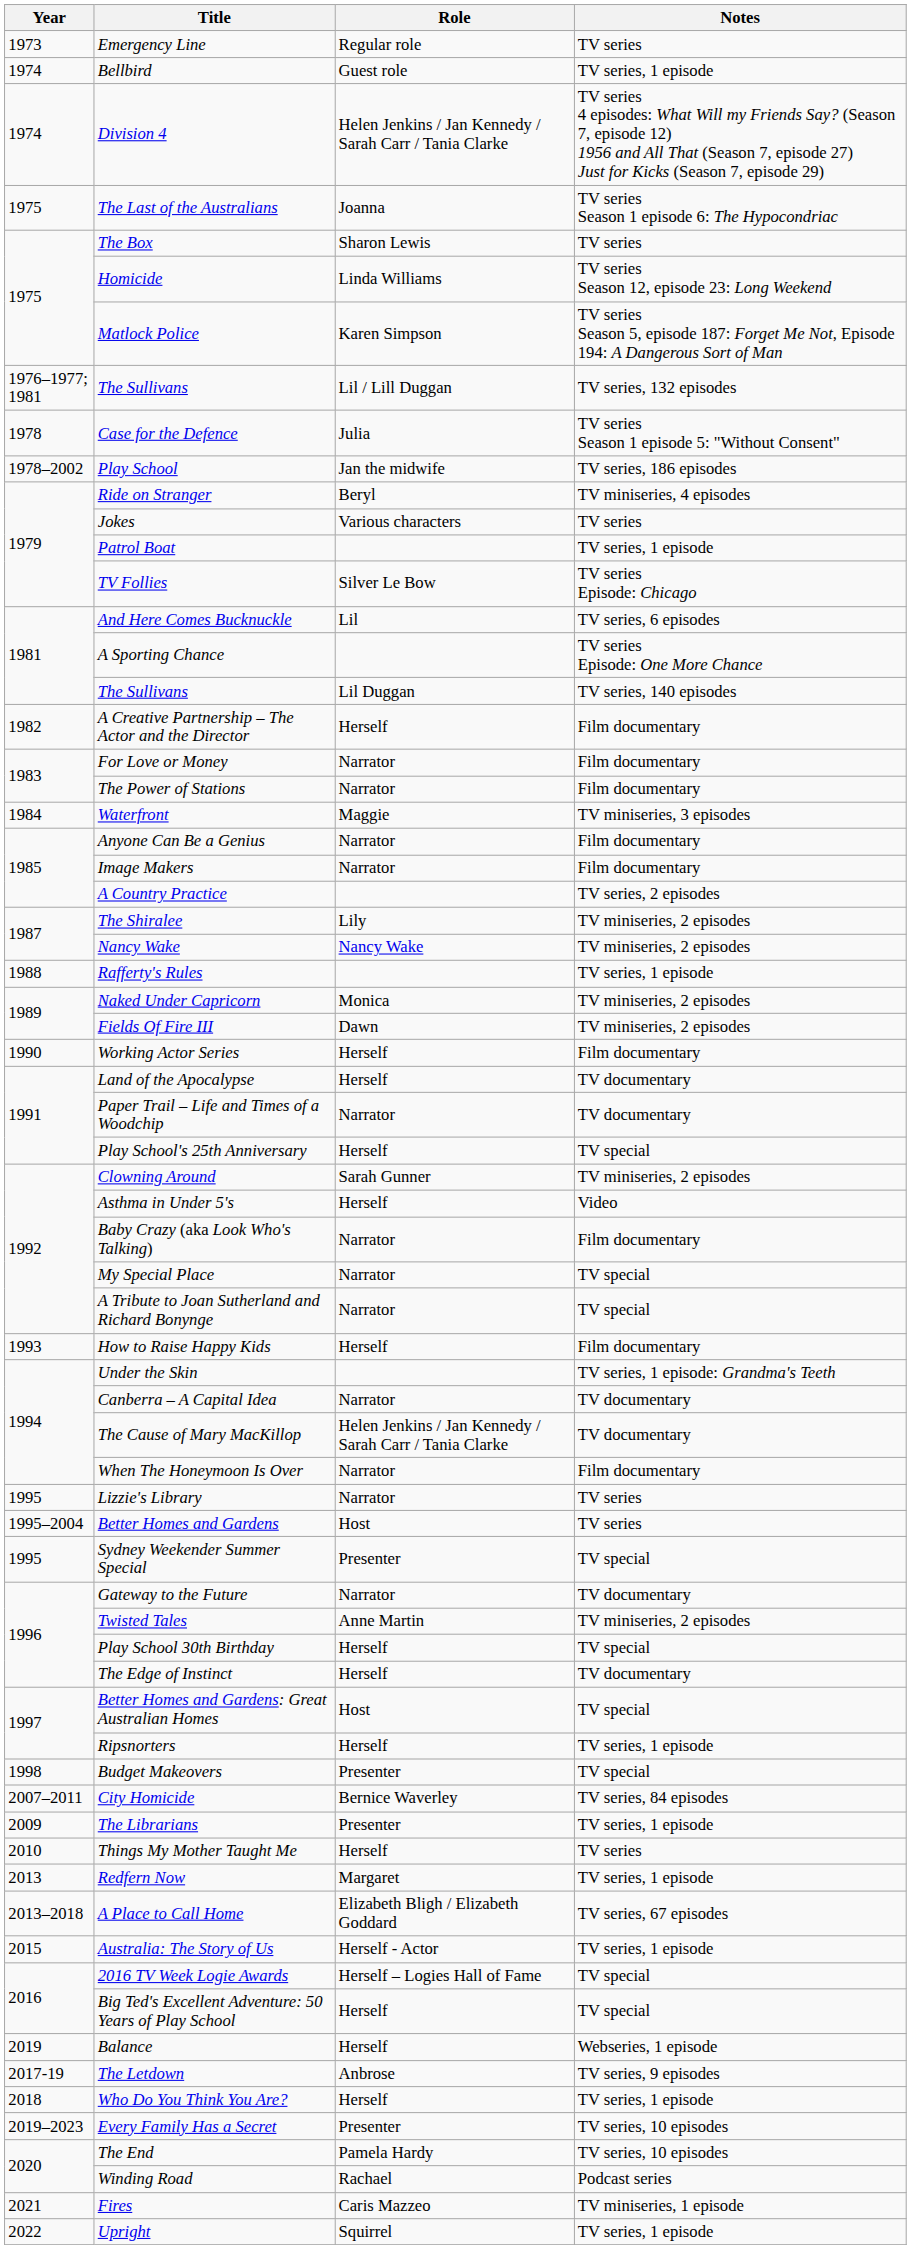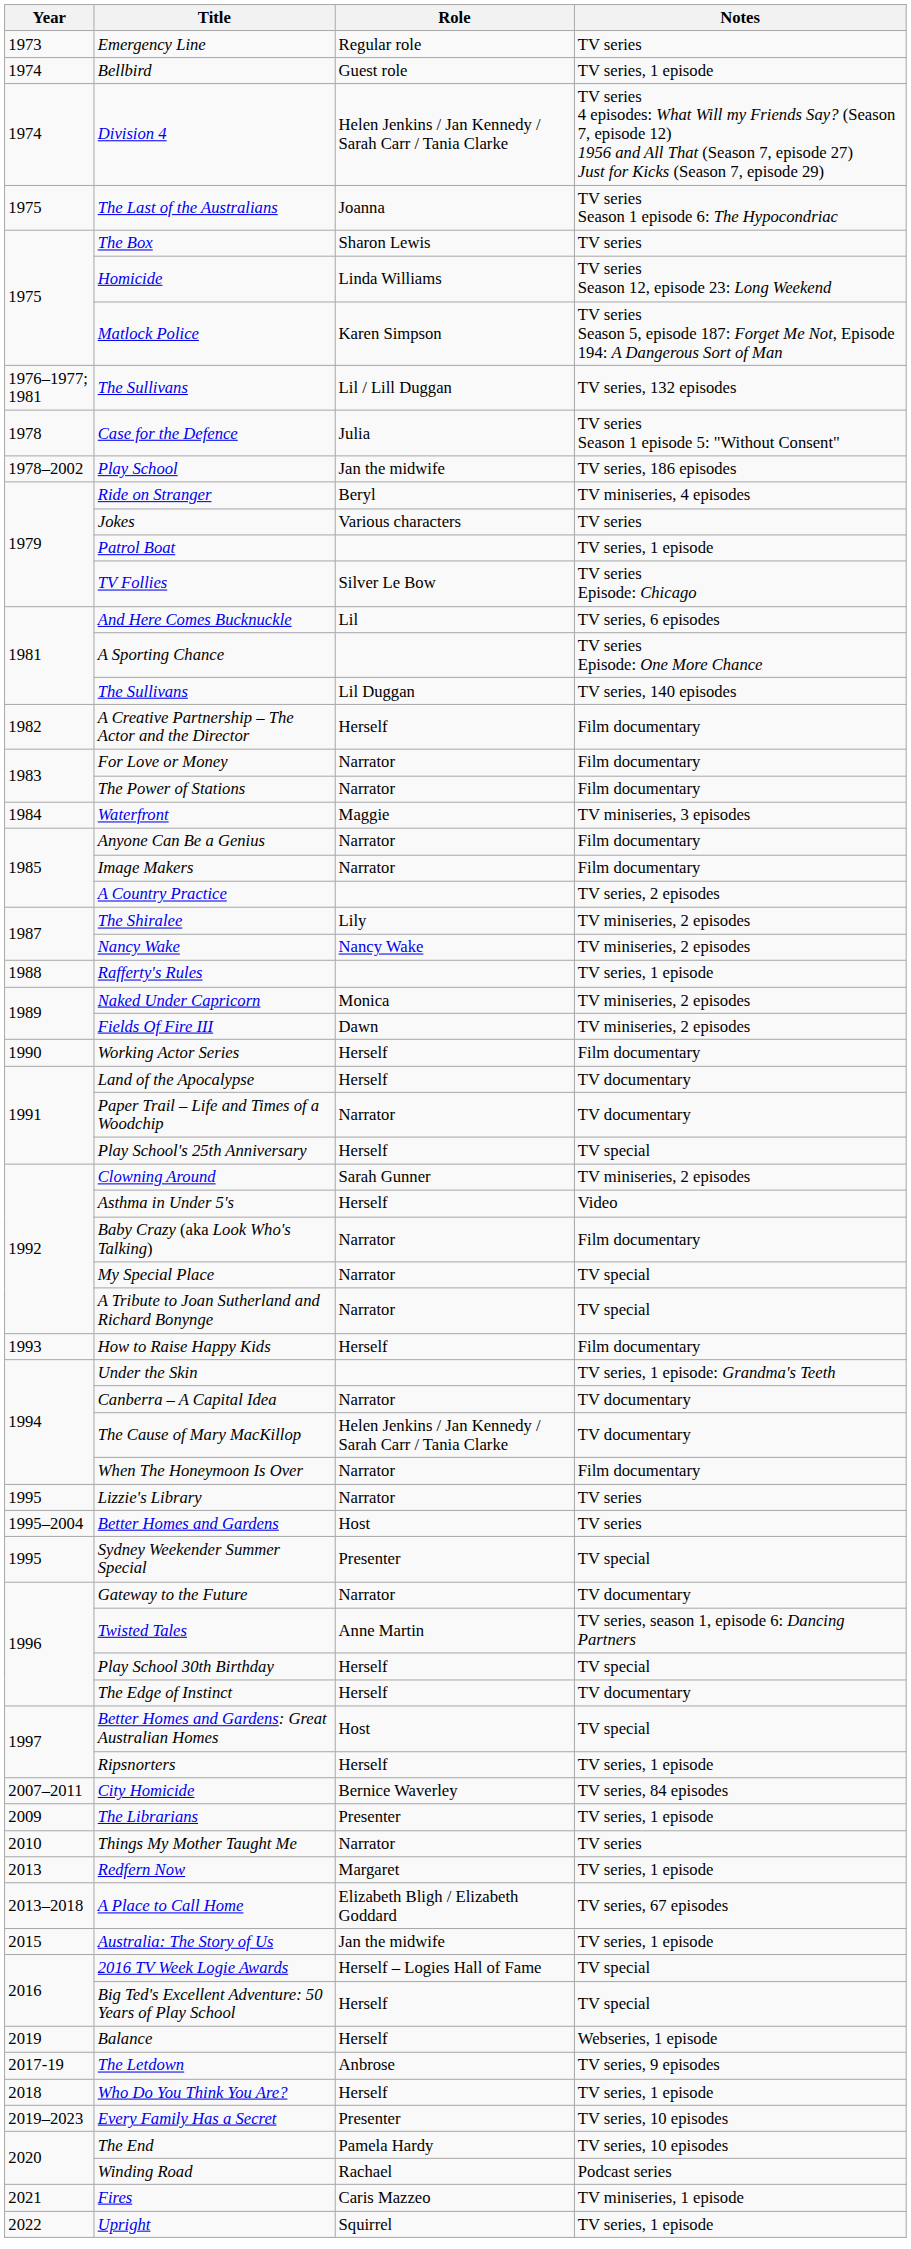 <table class="wikitable sortable">
 <tr>
 <th>Year</th>
 <th scope="col">Title</th>
 <th>Role</th>
 <th class="unsortable">Notes</th>
 </tr>
 <tr>
 <td>1973</td>
 <td><em>Emergency Line</em></td>
 <td>Regular role</td>
 <td>TV series</td>
 </tr>
 <tr>
 <td>1974</td>
 <td><em>Bellbird</em></td>
 <td>Guest role</td>
 <td>TV series, 1 episode</td>
 </tr>
 <tr>
 <td>1974</td>
 <td><em><a href='#'>Division 4</a></em></td>
 <td>Helen Jenkins / Jan Kennedy / Sarah Carr / Tania Clarke</td>
 <td>TV series<br>4 episodes: <em>What Will my Friends Say?</em> (Season 7, episode 12)<br> <em>1956 and All That</em> (Season 7, episode 27) <br><em>Just for Kicks</em> (Season 7, episode 29)</td>
 </tr>
 <tr>
 <td>1975</td>
 <td><em><a href='#'>The Last of the Australians</a></em></td>
 <td>Joanna</td>
 <td>TV series<br>Season 1 episode 6: <em>The Hypocondriac</em></td>
 </tr>
 <tr>
 <td rowspan="3">1975</td>
 <td><em><a href='#'>The Box</a></em></td>
 <td>Sharon Lewis</td>
 <td>TV series</td>
 </tr>
 <tr>
 <td><em><a href='#'>Homicide</a></em></td>
 <td>Linda Williams</td>
 <td>TV series<br>Season 12, episode 23: <em>Long Weekend</em></td>
 </tr>
 <tr>
 <td><em><a href='#'>Matlock Police</a></em></td>
 <td>Karen Simpson</td>
 <td>TV series<br>Season 5, episode 187: <em>Forget Me Not</em>, Episode 194: <em>A Dangerous Sort of Man</em></td>
 </tr>
 <tr>
 <td>1976–1977; 1981</td>
 <td><em><a href='#'>The Sullivans</a></em></td>
 <td>Lil / Lill Duggan</td>
 <td>TV series, 132 episodes</td>
 </tr>
 <tr>
 <td>1978</td>
 <td><em><a href='#'>Case for the Defence</a></em></td>
 <td>Julia</td>
 <td>TV series<br>Season 1 episode 5: "Without Consent"</td>
 </tr>
 <tr>
 <td>1978–2002</td>
 <td><em><a href='#'>Play School</a></em></td>
 <td>Jan the midwife</td>
 <td>TV series, 186 episodes</td>
 </tr>
 <tr>
 <td rowspan="4">1979</td>
 <td><em><a href='#'>Ride on Stranger</a></em></td>
 <td>Beryl</td>
 <td>TV miniseries, 4 episodes</td>
 </tr>
 <tr>
 <td><em>Jokes</em></td>
 <td>Various characters</td>
 <td>TV series</td>
 </tr>
 <tr>
 <td><em><a href='#'>Patrol Boat</a></em></td>
 <td></td>
 <td>TV series, 1 episode</td>
 </tr>
 <tr>
 <td><em><a href='#'>TV Follies</a></em></td>
 <td>Silver Le Bow</td>
 <td>TV series<br>Episode: <em>Chicago</em></td>
 </tr>
 <tr>
 <td rowspan="3">1981</td>
 <td><em><a href='#'>And Here Comes Bucknuckle</a></em></td>
 <td>Lil</td>
 <td>TV series, 6 episodes</td>
 </tr>
 <tr>
 <td><em>A Sporting Chance</em></td>
 <td></td>
 <td>TV series<br>Episode: <em>One More Chance</em></td>
 </tr>
 <tr>
 <td><em><a href='#'>The Sullivans</a></em></td>
 <td>Lil Duggan</td>
 <td>TV series, 140 episodes</td>
 </tr>
 <tr>
 <td>1982</td>
 <td><em>A Creative Partnership – The Actor and the Director</em></td>
 <td>Herself</td>
 <td>Film documentary</td>
 </tr>
 <tr>
 <td rowspan="2">1983</td>
 <td><em>For Love or Money</em></td>
 <td>Narrator</td>
 <td>Film documentary</td>
 </tr>
 <tr>
 <td><em>The Power of Stations</em></td>
 <td>Narrator</td>
 <td>Film documentary</td>
 </tr>
 <tr>
 <td>1984</td>
 <td><em><a href='#'>Waterfront</a></em></td>
 <td>Maggie</td>
 <td>TV miniseries, 3 episodes</td>
 </tr>
 <tr>
 <td rowspan="3">1985</td>
 <td><em>Anyone Can Be a Genius</em></td>
 <td>Narrator</td>
 <td>Film documentary</td>
 </tr>
 <tr>
 <td><em>Image Makers</em></td>
 <td>Narrator</td>
 <td>Film documentary</td>
 </tr>
 <tr>
 <td><em><a href='#'>A Country Practice</a></em></td>
 <td></td>
 <td>TV series, 2 episodes</td>
 </tr>
 <tr>
 <td rowspan="2">1987</td>
 <td><em><a href='#'>The Shiralee</a></em></td>
 <td>Lily</td>
 <td>TV miniseries, 2 episodes</td>
 </tr>
 <tr>
 <td><em><a href='#'>Nancy Wake</a></em></td>
 <td><a href='#'>Nancy Wake</a></td>
 <td>TV miniseries, 2 episodes</td>
 </tr>
 <tr>
 <td>1988</td>
 <td><em><a href='#'>Rafferty's Rules</a></em></td>
 <td></td>
 <td>TV series, 1 episode</td>
 </tr>
 <tr>
 <td rowspan="2">1989</td>
 <td><em><a href='#'>Naked Under Capricorn</a></em></td>
 <td>Monica</td>
 <td>TV miniseries, 2 episodes</td>
 </tr>
 <tr>
 <td><em><a href='#'>Fields Of Fire III</a></em></td>
 <td>Dawn</td>
 <td>TV miniseries, 2 episodes</td>
 </tr>
 <tr>
 <td>1990</td>
 <td><em>Working Actor Series</em></td>
 <td>Herself</td>
 <td>Film documentary</td>
 </tr>
 <tr>
 <td rowspan="3">1991</td>
 <td><em>Land of the Apocalypse</em></td>
 <td>Herself</td>
 <td>TV documentary</td>
 </tr>
 <tr>
 <td><em>Paper Trail – Life and Times of a Woodchip</em></td>
 <td>Narrator</td>
 <td>TV documentary</td>
 </tr>
 <tr>
 <td><em>Play School's 25th Anniversary</em></td>
 <td>Herself</td>
 <td>TV special</td>
 </tr>
 <tr>
 <td rowspan="5">1992</td>
 <td><em><a href='#'>Clowning Around</a></em></td>
 <td>Sarah Gunner</td>
 <td>TV miniseries, 2 episodes</td>
 </tr>
 <tr>
 <td><em>Asthma in Under 5's</em></td>
 <td>Herself</td>
 <td>Video</td>
 </tr>
 <tr>
 <td><em>Baby Crazy</em> (aka <em>Look Who's Talking</em>)</td>
 <td>Narrator</td>
 <td>Film documentary</td>
 </tr>
 <tr>
 <td><em>My Special Place</em></td>
 <td>Narrator</td>
 <td>TV special</td>
 </tr>
 <tr>
 <td><em>A Tribute to Joan Sutherland and Richard Bonynge</em></td>
 <td>Narrator</td>
 <td>TV special</td>
 </tr>
 <tr>
 <td>1993</td>
 <td><em>How to Raise Happy Kids</em></td>
 <td>Herself</td>
 <td>Film documentary</td>
 </tr>
 <tr>
 <td rowspan="4">1994</td>
 <td><em>Under the Skin</em></td>
 <td></td>
 <td>TV series, 1 episode: <em>Grandma's Teeth</em></td>
 </tr>
 <tr>
 <td><em>Canberra – A Capital Idea</em></td>
 <td>Narrator</td>
 <td>TV documentary</td>
 </tr>
 <tr>
 <td><em>The Cause of Mary MacKillop</em></td>
 <td>Helen Jenkins / Jan Kennedy / Sarah Carr / Tania Clarke</td>
 <td>TV documentary</td>
 </tr>
 <tr>
 <td><em>When The Honeymoon Is Over</em></td>
 <td>Narrator</td>
 <td>Film documentary</td>
 </tr>
 <tr>
 <td>1995</td>
 <td><em>Lizzie's Library</em></td>
 <td>Narrator</td>
 <td>TV series</td>
 </tr>
 <tr>
 <td>1995–2004</td>
 <td><em><a href='#'>Better Homes and Gardens</a></em></td>
 <td>Host</td>
 <td>TV series</td>
 </tr>
 <tr>
 <td>1995</td>
 <td><em>Sydney Weekender Summer Special</em></td>
 <td>Presenter</td>
 <td>TV special</td>
 </tr>
 <tr>
 <td rowspan="4">1996</td>
 <td><em>Gateway to the Future</em></td>
 <td>Narrator</td>
 <td>TV documentary</td>
 </tr>
 <tr>
 <td><em><a href='#'>Twisted Tales</a></em></td>
 <td>Anne Martin</td>
-<td>TV miniseries, 2 episodes</td>
+<td>TV series, season 1, episode 6: <em>Dancing Partners</em></td>
 </tr>
 <tr>
 <td><em>Play School 30th Birthday</em></td>
 <td>Herself</td>
 <td>TV special</td>
 </tr>
 <tr>
 <td><em>The Edge of Instinct</em></td>
 <td>Herself</td>
 <td>TV documentary</td>
 </tr>
 <tr>
 <td rowspan="2">1997</td>
 <td><em><a href='#'>Better Homes and Gardens</a>: Great Australian Homes</em></td>
 <td>Host</td>
 <td>TV special</td>
 </tr>
 <tr>
 <td><em>Ripsnorters</em></td>
 <td>Herself</td>
 <td>TV series, 1 episode</td>
 </tr>
 <tr>
-<td>1998</td>
-<td><em>Budget Makeovers</em></td>
-<td>Presenter</td>
-<td>TV special</td>
-</tr>
-<tr>
 <td>2007–2011</td>
 <td><em><a href='#'>City Homicide</a></em></td>
 <td>Bernice Waverley</td>
 <td>TV series, 84 episodes</td>
 </tr>
 <tr>
 <td>2009</td>
 <td><em><a href='#'>The Librarians</a></em></td>
 <td>Presenter</td>
 <td>TV series, 1 episode</td>
 </tr>
 <tr>
 <td>2010</td>
 <td><em>Things My Mother Taught Me</em></td>
-<td>Herself</td>
+<td>Narrator</td>
 <td>TV series</td>
 </tr>
 <tr>
 <td>2013</td>
 <td><em><a href='#'>Redfern Now</a></em></td>
 <td>Margaret</td>
 <td>TV series, 1 episode</td>
 </tr>
 <tr>
 <td>2013–2018</td>
 <td><em><a href='#'>A Place to Call Home</a></em></td>
 <td>Elizabeth Bligh / Elizabeth Goddard</td>
 <td>TV series, 67 episodes</td>
 </tr>
 <tr>
 <td>2015</td>
 <td><em><a href='#'>Australia: The Story of Us</a></em></td>
-<td>Herself - Actor</td>
+<td>Jan the midwife</td>
 <td>TV series, 1 episode</td>
 </tr>
 <tr>
 <td rowspan="2">2016</td>
 <td><em><a href='#'>2016 TV Week Logie Awards</a></em></td>
 <td>Herself – Logies Hall of Fame</td>
 <td>TV special</td>
 </tr>
 <tr>
 <td><em>Big Ted's Excellent Adventure: 50 Years of Play School</em></td>
 <td>Herself</td>
 <td>TV special</td>
 </tr>
 <tr>
 <td>2019</td>
 <td><em>Balance</em></td>
 <td>Herself</td>
 <td>Webseries, 1 episode</td>
 </tr>
 <tr>
 <td>2017-19</td>
 <td><em><a href='#'>The Letdown</a></em></td>
 <td>Anbrose</td>
 <td>TV series, 9 episodes</td>
 </tr>
 <tr>
 <td>2018</td>
 <td><em><a href='#'>Who Do You Think You Are?</a></em></td>
 <td>Herself</td>
 <td>TV series, 1 episode</td>
 </tr>
 <tr>
 <td>2019–2023</td>
 <td><em><a href='#'>Every Family Has a Secret</a></em></td>
 <td>Presenter</td>
 <td>TV series, 10 episodes</td>
 </tr>
 <tr>
 <td rowspan="2">2020</td>
 <td><em>The End</em></td>
 <td>Pamela Hardy</td>
 <td>TV series, 10 episodes</td>
 </tr>
 <tr>
 <td><em>Winding Road</em></td>
 <td>Rachael</td>
 <td>Podcast series</td>
 </tr>
 <tr>
 <td>2021</td>
 <td><em><a href='#'>Fires</a></em></td>
 <td>Caris Mazzeo</td>
 <td>TV miniseries, 1 episode</td>
 </tr>
 <tr>
 <td>2022</td>
 <td><em><a href='#'>Upright</a></em></td>
 <td>Squirrel</td>
 <td>TV series, 1 episode</td>
 </tr>
 </table>
